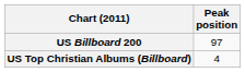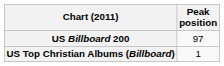 <table class="wikitable plainrowheaders sortable" style="text-align:center;">
 <tr>
 <th>Chart (2011)</th>
 <th>Peak<br>position</th>
 </tr>
 <tr>
 <th scope=row>US <em>Billboard</em> 200</th>
 <td>97</td>
 </tr>
 <tr>
 <th scope=row>US Top Christian Albums (<em>Billboard</em>)</th>
-<td>4</td>
+<td>1</td>
 </tr>
 </table>
